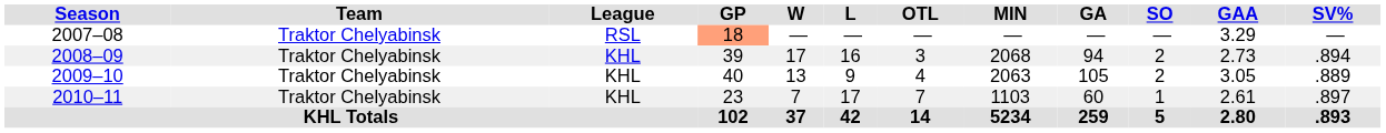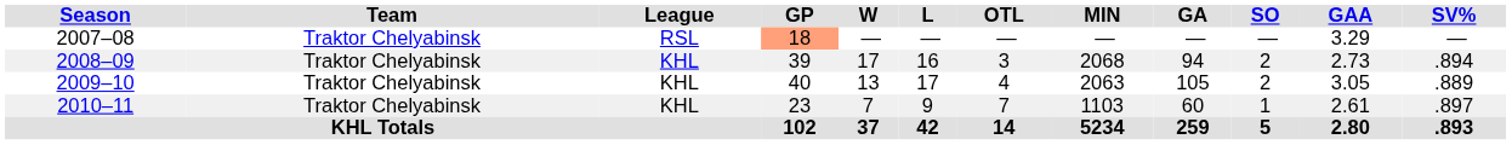 <table border="0" cellpadding="0" cellspacing="0" style="width:95%;">
 <tr>
 <th colspan="3" style="background:#fff;"></th>
 <th rowspan="99" style="background:#fff;"></th>
 </tr>
 <tr style="background:#e0e0e0; text-align:center;">
 <th><a href='#'>Season</a></th>
 <th>Team</th>
 <th>League</th>
 <th>GP</th>
 <th>W</th>
 <th>L</th>
 <th>OTL</th>
 <th>MIN</th>
 <th>GA</th>
 <th><a href='#'>SO</a></th>
 <th><a href='#'>GAA</a></th>
 <th><a href='#'>SV%</a></th>
 </tr>
 <tr align="center">
 <td>2007–08</td>
 <td><a href='#'>Traktor Chelyabinsk</a></td>
 <td><a href='#'>RSL</a></td>
 <td style="background: lightsalmon;">18</td>
 <td> —</td>
 <td> —</td>
 <td> —</td>
 <td> —</td>
 <td> —</td>
 <td> —</td>
 <td>3.29</td>
 <td> —</td>
 </tr>
 <tr align="center" bgcolor="#f0f0f0">
 <td><a href='#'>2008–09</a></td>
 <td>Traktor Chelyabinsk</td>
 <td><a href='#'>KHL</a></td>
 <td>39</td>
 <td>17</td>
 <td>16</td>
 <td>3</td>
 <td>2068</td>
 <td>94</td>
 <td>2</td>
 <td>2.73</td>
 <td>.894</td>
 </tr>
 <tr align="center">
 <td><a href='#'>2009–10</a></td>
 <td>Traktor Chelyabinsk</td>
 <td>KHL</td>
 <td>40</td>
 <td>13</td>
-<td>9</td>
+<td>17</td>
 <td>4</td>
 <td>2063</td>
 <td>105</td>
 <td>2</td>
 <td>3.05</td>
 <td>.889</td>
 </tr>
 <tr align="center" bgcolor="#f0f0f0">
 <td><a href='#'>2010–11</a></td>
 <td>Traktor Chelyabinsk</td>
 <td>KHL</td>
 <td>23</td>
 <td>7</td>
-<td>17</td>
+<td>9</td>
 <td>7</td>
 <td>1103</td>
 <td>60</td>
 <td>1</td>
 <td>2.61</td>
 <td>.897</td>
 </tr>
 <tr align="center" bgcolor="#e0e0e0">
 <th colspan="3" align="center">KHL Totals</th>
 <th>102</th>
 <th>37</th>
 <th>42</th>
 <th>14</th>
 <th>5234</th>
 <th>259</th>
 <th>5</th>
 <th>2.80</th>
 <th>.893</th>
 </tr>
 </table>
